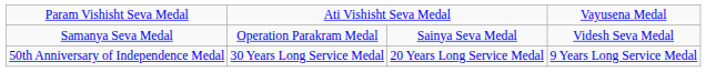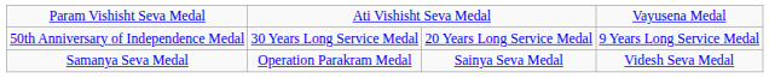 <table class="wikitable" style="margin:1em auto; text-align:center;">
 <tr>
 <td colspan="1"><a href='#'>Param Vishisht Seva Medal</a></td>
 <td colspan="2"><a href='#'>Ati Vishisht Seva Medal</a></td>
 <td colspan= "1" style="text-align:center;"><a href='#'>Vayusena Medal</a></td>
 </tr>
 <tr>
+<td><a href='#'>50th Anniversary of Independence Medal</a></td>
+<td><a href='#'>30 Years Long Service Medal</a></td>
+<td><a href='#'>20 Years Long Service Medal</a></td>
+<td><a href='#'>9 Years Long Service Medal</a></td>
+</tr>
+<tr>
 <td><a href='#'>Samanya Seva Medal</a></td>
 <td><a href='#'>Operation Parakram Medal</a></td>
 <td><a href='#'>Sainya Seva Medal</a></td>
 <td><a href='#'>Videsh Seva Medal</a></td>
 </tr>
-<tr>
-<td><a href='#'>50th Anniversary of Independence Medal</a></td>
-<td><a href='#'>30 Years Long Service Medal</a></td>
-<td><a href='#'>20 Years Long Service Medal</a></td>
-<td><a href='#'>9 Years Long Service Medal</a></td>
-</tr>
 </table>
